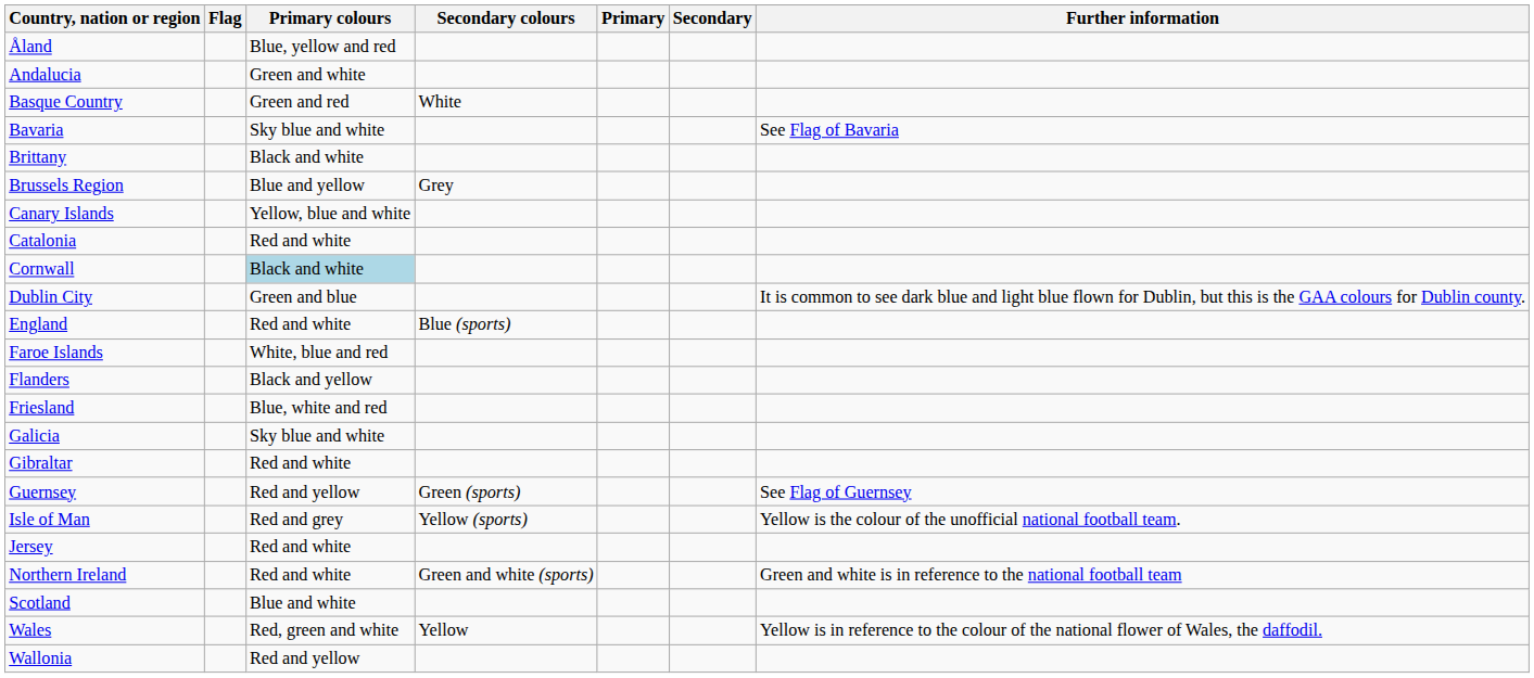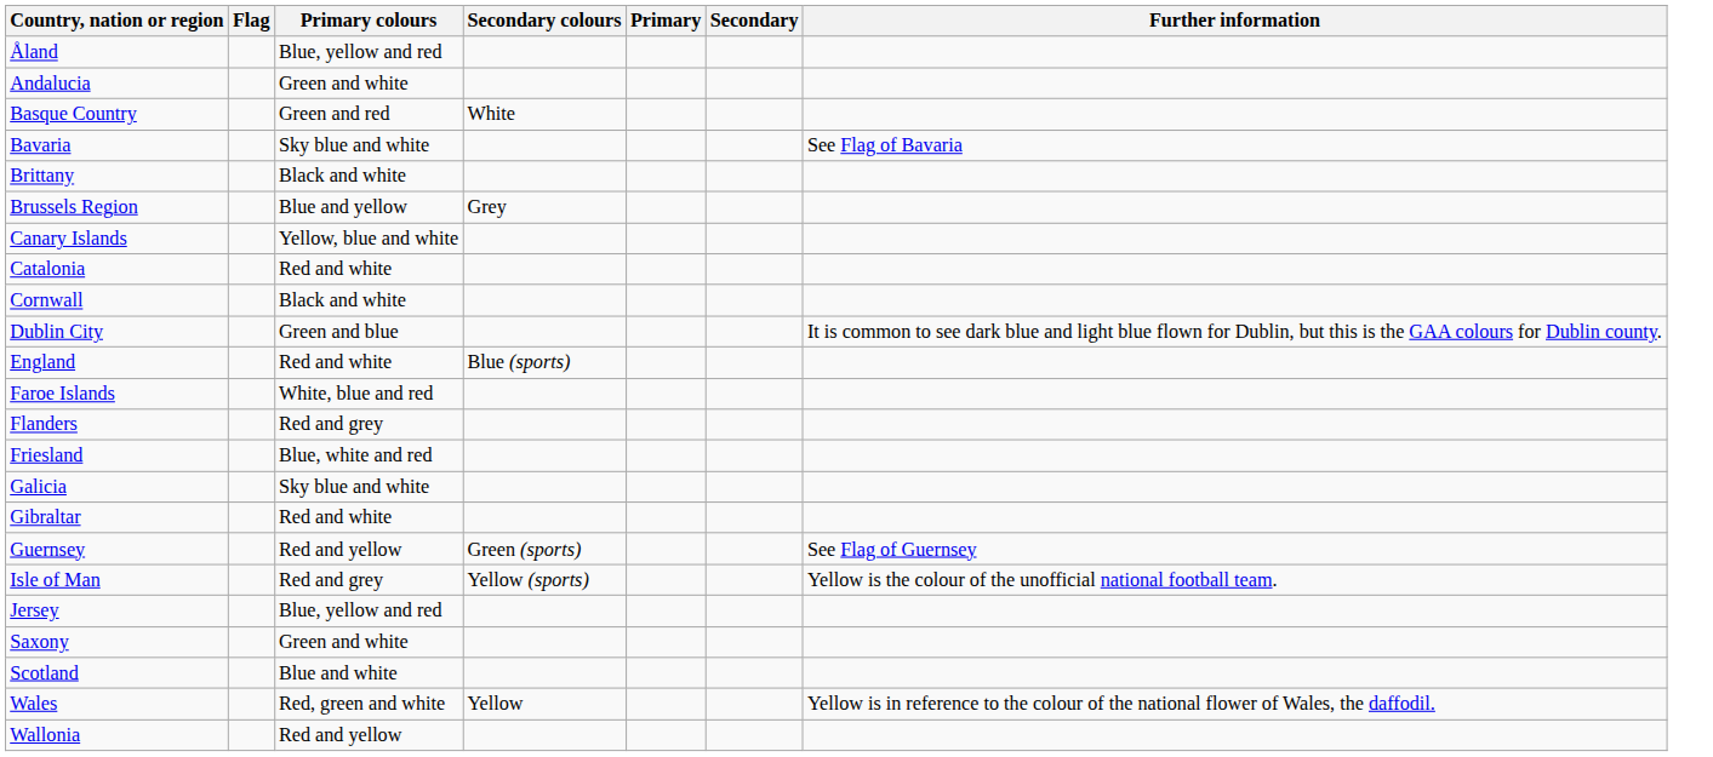 <table class="wikitable sortable">
 <tr>
 <th>Country, nation or region</th>
 <th>Flag</th>
 <th>Primary colours</th>
 <th>Secondary colours</th>
 <th>Primary</th>
 <th>Secondary</th>
 <th>Further information</th>
 </tr>
 <tr>
 <td><a href='#'>Åland</a></td>
 <td style="text-align:center"></td>
 <td>Blue, yellow and red</td>
 <td></td>
 <td></td>
 <td></td>
 <td></td>
 </tr>
 <tr>
 <td><a href='#'>Andalucia</a></td>
 <td style="text-align:center"></td>
 <td>Green and white</td>
 <td></td>
 <td></td>
 <td></td>
 <td></td>
 </tr>
 <tr>
 <td><a href='#'>Basque Country</a></td>
 <td style="text-align:center"></td>
 <td>Green and red</td>
 <td>White</td>
 <td></td>
 <td></td>
 <td></td>
 </tr>
 <tr>
 <td><a href='#'>Bavaria</a></td>
 <td style="text-align:center"></td>
 <td>Sky blue and white</td>
 <td></td>
 <td></td>
 <td></td>
 <td>See <a href='#'>Flag of Bavaria</a></td>
 </tr>
 <tr>
 <td><a href='#'>Brittany</a></td>
 <td style="text-align:center"></td>
 <td>Black and white</td>
 <td></td>
 <td></td>
 <td></td>
 <td></td>
 </tr>
 <tr>
 <td><a href='#'>Brussels Region</a></td>
 <td style="text-align:center"></td>
 <td>Blue and yellow</td>
 <td>Grey</td>
 <td></td>
 <td></td>
 <td></td>
 </tr>
 <tr>
 <td><a href='#'>Canary Islands</a></td>
 <td style="text-align:center"></td>
 <td>Yellow, blue and white</td>
 <td></td>
 <td></td>
 <td></td>
 <td></td>
 </tr>
 <tr>
 <td><a href='#'>Catalonia</a></td>
 <td style="text-align:center"></td>
 <td>Red and white</td>
 <td></td>
 <td></td>
 <td></td>
 <td></td>
 </tr>
 <tr>
 <td><a href='#'>Cornwall</a></td>
 <td style="text-align:center"></td>
-<td style="background: lightblue;">Black and white</td>
+<td>Black and white</td>
 <td></td>
 <td></td>
 <td></td>
 <td></td>
 </tr>
 <tr>
 <td><a href='#'>Dublin City</a></td>
 <td style="text-align:center"></td>
 <td>Green and blue</td>
 <td></td>
 <td></td>
 <td></td>
 <td>It is common to see dark blue and light blue flown for Dublin, but this is the <a href='#'>GAA colours</a> for <a href='#'>Dublin county</a>.</td>
 </tr>
 <tr>
 <td><a href='#'>England</a></td>
 <td style="text-align:center"></td>
 <td>Red and white</td>
 <td>Blue <em>(sports)</em></td>
 <td></td>
 <td></td>
 <td></td>
 </tr>
 <tr>
 <td><a href='#'>Faroe Islands</a></td>
 <td style="text-align:center"></td>
 <td>White, blue and red</td>
 <td></td>
 <td></td>
 <td></td>
 <td></td>
 </tr>
 <tr>
 <td><a href='#'>Flanders</a></td>
 <td style="text-align:center"></td>
-<td>Black and yellow</td>
+<td>Red and grey</td>
 <td></td>
 <td></td>
 <td></td>
 <td></td>
 </tr>
 <tr>
 <td><a href='#'>Friesland</a></td>
 <td style="text-align:center"></td>
 <td>Blue, white and red</td>
 <td></td>
 <td></td>
 <td></td>
 <td></td>
 </tr>
 <tr>
 <td><a href='#'>Galicia</a></td>
 <td style="text-align:center"></td>
 <td>Sky blue and white</td>
 <td></td>
 <td></td>
 <td></td>
 <td></td>
 </tr>
 <tr>
 <td><a href='#'>Gibraltar</a></td>
 <td style="text-align:center"></td>
 <td>Red and white</td>
 <td></td>
 <td></td>
 <td></td>
 <td></td>
 </tr>
 <tr>
 <td><a href='#'>Guernsey</a></td>
 <td style="text-align:center"></td>
 <td>Red and yellow</td>
 <td>Green <em>(sports)</em></td>
 <td></td>
 <td></td>
 <td>See <a href='#'>Flag of Guernsey</a></td>
 </tr>
 <tr>
 <td><a href='#'>Isle of Man</a></td>
 <td style="text-align:center"></td>
 <td>Red and grey</td>
 <td>Yellow <em>(sports)</em></td>
 <td></td>
 <td></td>
 <td>Yellow is the colour of the unofficial <a href='#'>national football team</a>.</td>
 </tr>
 <tr>
 <td><a href='#'>Jersey</a></td>
 <td style="text-align:center"></td>
-<td>Red and white</td>
+<td>Blue, yellow and red</td>
 <td></td>
 <td></td>
 <td></td>
 </tr>
 <tr>
-<td><a href='#'>Northern Ireland</a></td>
+<td><a href='#'>Saxony</a></td>
 <td style="text-align:center"></td>
-<td>Red and white</td>
-<td>Green and white <em>(sports)</em></td>
+<td>Green and white</td>
 <td></td>
 <td></td>
-<td>Green and white is in reference to the <a href='#'>national football team</a></td>
+<td></td>
+<td></td>
 </tr>
 <tr>
 <td><a href='#'>Scotland</a></td>
 <td style="text-align:center"></td>
 <td>Blue and white</td>
 <td></td>
 <td></td>
 <td></td>
 <td></td>
 </tr>
 <tr>
 <td><a href='#'>Wales</a></td>
 <td style="text-align:center"></td>
 <td>Red, green and white</td>
 <td>Yellow</td>
 <td></td>
 <td></td>
 <td>Yellow is in reference to the colour of the national flower of Wales, the <a href='#'>daffodil.</a></td>
 </tr>
 <tr>
 <td><a href='#'>Wallonia</a></td>
 <td style="text-align:center"></td>
 <td>Red and yellow</td>
 <td></td>
 <td></td>
 <td></td>
 <td></td>
 </tr>
 </table>
